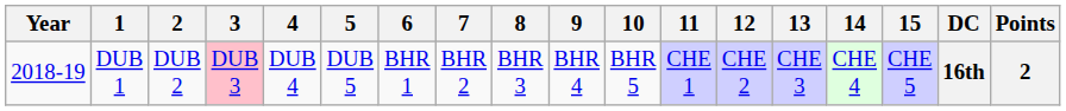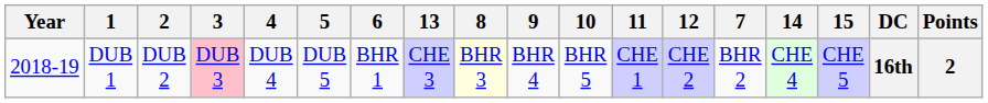 <table class="wikitable" style="text-align:center; font-size:85%">
 <tr>
 <th>Year</th>
 <th>1</th>
 <th>2</th>
 <th>3</th>
 <th>4</th>
 <th>5</th>
 <th>6</th>
-<th>7</th>
+<th>13</th>
 <th>8</th>
 <th>9</th>
 <th>10</th>
 <th>11</th>
 <th>12</th>
-<th>13</th>
+<th>7</th>
 <th>14</th>
 <th>15</th>
 <th>DC</th>
 <th>Points</th>
 </tr>
 <tr>
 <td nowrap><a href='#'>2018-19</a></td>
 <td><a href='#'>DUB<br>1</a></td>
 <td><a href='#'>DUB<br>2</a></td>
 <td style="background: pink;"><a href='#'>DUB<br>3</a></td>
 <td><a href='#'>DUB<br>4</a></td>
 <td><a href='#'>DUB<br>5</a></td>
 <td><a href='#'>BHR<br>1</a></td>
-<td><a href='#'>BHR<br>2</a></td>
-<td><a href='#'>BHR<br>3</a></td>
+<td style="background:#CFCFFF;"><a href='#'>CHE<br>3</a><br></td>
+<td style="background: lightyellow;"><a href='#'>BHR<br>3</a></td>
 <td><a href='#'>BHR<br>4</a></td>
 <td><a href='#'>BHR<br>5</a></td>
 <td style="background:#CFCFFF;"><a href='#'>CHE<br>1</a><br></td>
 <td style="background:#CFCFFF;"><a href='#'>CHE<br>2</a><br></td>
-<td style="background:#CFCFFF;"><a href='#'>CHE<br>3</a><br></td>
+<td><a href='#'>BHR<br>2</a></td>
 <td style="background:#DFFFDF;"><a href='#'>CHE<br>4</a><br></td>
 <td style="background:#CFCFFF;"><a href='#'>CHE<br>5</a><br></td>
 <th>16th</th>
 <th>2</th>
 </tr>
 </table>
